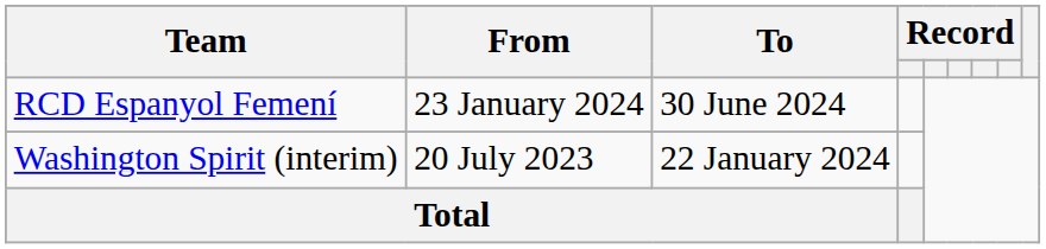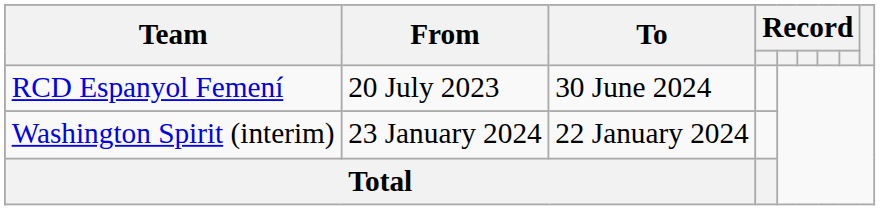 <table class="wikitable" style="text-align: center;">
 <tr>
 <th rowspan="2">Team</th>
 <th rowspan="2">From</th>
 <th rowspan="2">To</th>
 <th colspan="5">Record</th>
 <th rowspan="2"></th>
 </tr>
 <tr>
 <th></th>
 <th></th>
 <th></th>
 <th></th>
 <th></th>
 </tr>
 <tr>
 <td align="left"><a href='#'>RCD Espanyol Femení</a></td>
-<td align="left">23 January 2024</td>
+<td align="left">20 July 2023</td>
 <td align="left">30 June 2024<br></td>
 <td></td>
 </tr>
 <tr>
 <td align="left"><a href='#'>Washington Spirit</a> (interim)</td>
-<td align="left">20 July 2023</td>
+<td align="left">23 January 2024</td>
 <td align="left">22 January 2024<br></td>
 <td></td>
 </tr>
 <tr>
 <th colspan="3">Total<br></th>
 <th></th>
 </tr>
 </table>
